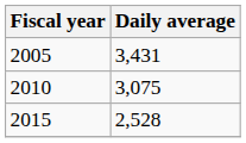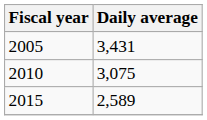 <table class="wikitable">
 <tr>
 <th>Fiscal year</th>
 <th>Daily average</th>
 </tr>
 <tr>
 <td>2005</td>
 <td>3,431</td>
 </tr>
 <tr>
 <td>2010</td>
 <td>3,075</td>
 </tr>
 <tr>
 <td>2015</td>
-<td>2,528</td>
+<td>2,589</td>
 </tr>
 <tr>
 </tr>
 </table>
